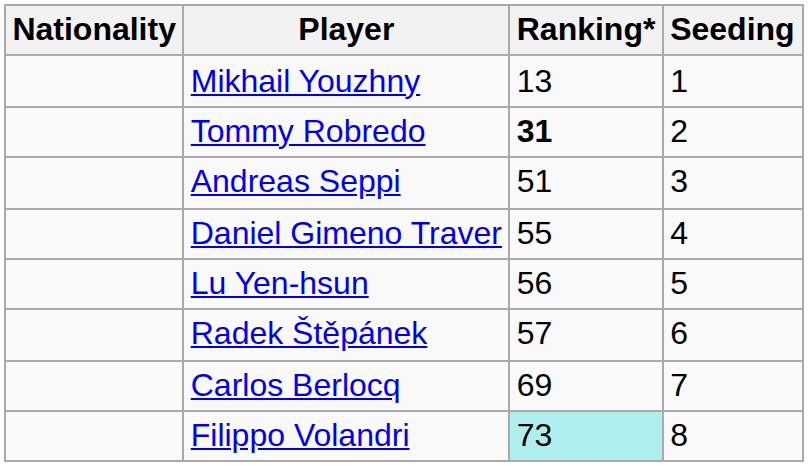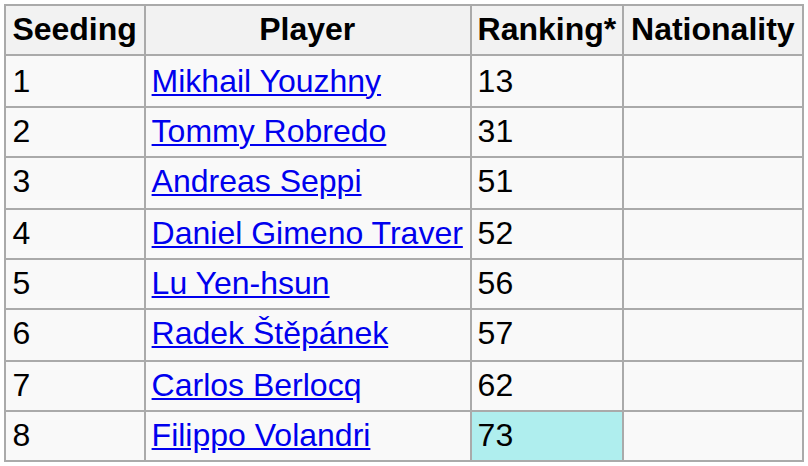 <table class="wikitable" border="1">
 <tr>
-<th>Nationality</th>
+<th>Seeding</th>
 <th>Player</th>
 <th>Ranking*</th>
-<th>Seeding</th>
+<th>Nationality</th>
 </tr>
 <tr>
-<td></td>
+<td>1</td>
 <td><a href='#'>Mikhail Youzhny</a></td>
 <td>13</td>
-<td>1</td>
+<td></td>
 </tr>
 <tr>
+<td>2</td>
+<td><a href='#'>Tommy Robredo</a></td>
+<td>31</td>
 <td></td>
-<td><a href='#'>Tommy Robredo</a></td>
-<td><strong>31</strong></td>
-<td>2</td>
 </tr>
 <tr>
-<td></td>
+<td>3</td>
 <td><a href='#'>Andreas Seppi</a></td>
 <td>51</td>
-<td>3</td>
+<td></td>
 </tr>
 <tr>
+<td>4</td>
+<td><a href='#'>Daniel Gimeno Traver</a></td>
+<td>52</td>
 <td></td>
-<td><a href='#'>Daniel Gimeno Traver</a></td>
-<td>55</td>
-<td>4</td>
 </tr>
 <tr>
-<td></td>
+<td>5</td>
 <td><a href='#'>Lu Yen-hsun</a></td>
 <td>56</td>
-<td>5</td>
+<td></td>
 </tr>
 <tr>
-<td></td>
+<td>6</td>
 <td><a href='#'>Radek Štěpánek</a></td>
 <td>57</td>
-<td>6</td>
+<td></td>
 </tr>
 <tr>
+<td>7</td>
+<td><a href='#'>Carlos Berlocq</a></td>
+<td>62</td>
 <td></td>
-<td><a href='#'>Carlos Berlocq</a></td>
-<td>69</td>
-<td>7</td>
 </tr>
 <tr>
-<td></td>
+<td>8</td>
 <td><a href='#'>Filippo Volandri</a></td>
 <td style="background: paleturquoise;">73</td>
-<td>8</td>
+<td></td>
 </tr>
 </table>
